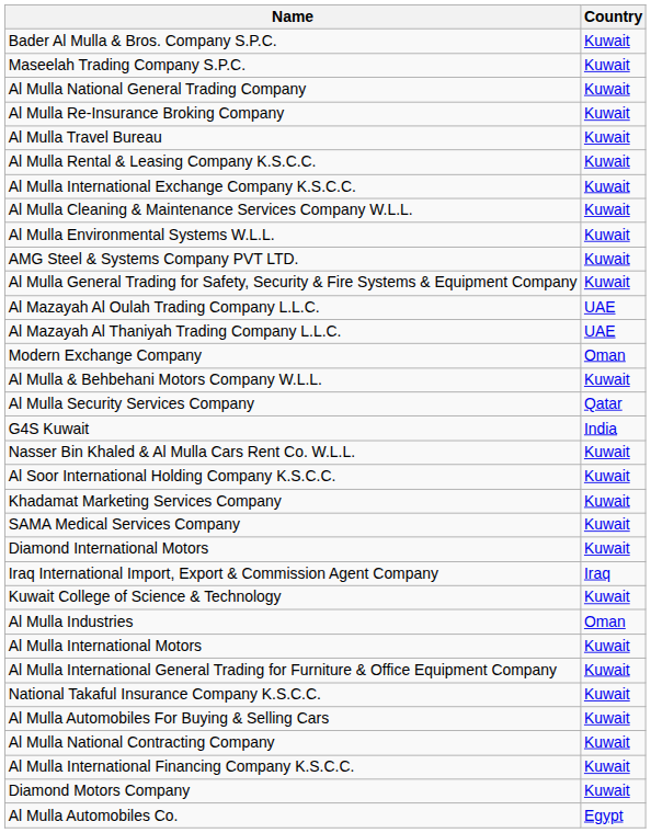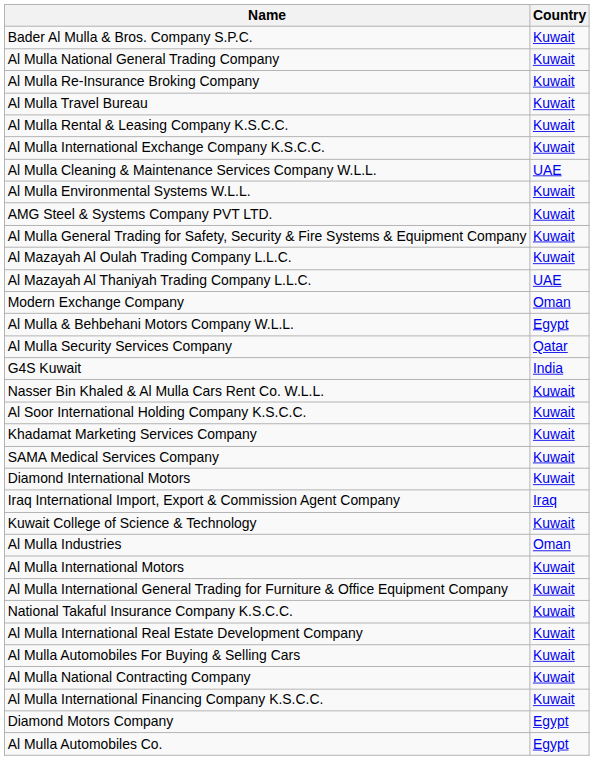 <table class="wikitable">
 <tr>
 <th>Name</th>
 <th>Country</th>
 </tr>
 <tr>
 <td>Bader Al Mulla & Bros. Company S.P.C.</td>
-<td> <a href='#'>Kuwait</a></td>
-</tr>
-<tr>
-<td>Maseelah Trading Company S.P.C.</td>
 <td> <a href='#'>Kuwait</a></td>
 </tr>
 <tr>
 <td>Al Mulla National General Trading Company</td>
 <td> <a href='#'>Kuwait</a></td>
 </tr>
 <tr>
 <td>Al Mulla Re-Insurance Broking Company</td>
 <td> <a href='#'>Kuwait</a></td>
 </tr>
 <tr>
 <td>Al Mulla Travel Bureau</td>
 <td> <a href='#'>Kuwait</a></td>
 </tr>
 <tr>
 <td>Al Mulla Rental & Leasing Company K.S.C.C.</td>
 <td> <a href='#'>Kuwait</a></td>
 </tr>
 <tr>
 <td>Al Mulla International Exchange Company K.S.C.C.</td>
 <td> <a href='#'>Kuwait</a></td>
 </tr>
 <tr>
 <td>Al Mulla Cleaning & Maintenance Services Company W.L.L.</td>
-<td> <a href='#'>Kuwait</a></td>
+<td> <a href='#'>UAE</a></td>
 </tr>
 <tr>
 <td>Al Mulla Environmental Systems W.L.L.</td>
 <td> <a href='#'>Kuwait</a></td>
 </tr>
 <tr>
 <td>AMG Steel & Systems Company PVT LTD.</td>
 <td> <a href='#'>Kuwait</a></td>
 </tr>
 <tr>
 <td>Al Mulla General Trading for Safety, Security & Fire Systems & Equipment Company</td>
 <td> <a href='#'>Kuwait</a></td>
 </tr>
 <tr>
 <td>Al Mazayah Al Oulah Trading Company L.L.C.</td>
-<td> <a href='#'>UAE</a></td>
+<td> <a href='#'>Kuwait</a></td>
 </tr>
 <tr>
 <td>Al Mazayah Al Thaniyah Trading Company L.L.C.</td>
 <td> <a href='#'>UAE</a></td>
 </tr>
 <tr>
 <td>Modern Exchange Company</td>
 <td> <a href='#'>Oman</a></td>
 </tr>
 <tr>
 <td>Al Mulla & Behbehani Motors Company W.L.L.</td>
-<td> <a href='#'>Kuwait</a></td>
+<td> <a href='#'>Egypt</a></td>
 </tr>
 <tr>
 <td>Al Mulla Security Services Company</td>
 <td> <a href='#'>Qatar</a></td>
 </tr>
 <tr>
 <td>G4S Kuwait</td>
 <td> <a href='#'>India</a></td>
 </tr>
 <tr>
 <td>Nasser Bin Khaled & Al Mulla Cars Rent Co. W.L.L.</td>
 <td> <a href='#'>Kuwait</a></td>
 </tr>
 <tr>
 <td>Al Soor International Holding Company K.S.C.C.</td>
 <td> <a href='#'>Kuwait</a></td>
 </tr>
 <tr>
 <td>Khadamat Marketing Services Company</td>
 <td> <a href='#'>Kuwait</a></td>
 </tr>
 <tr>
 <td>SAMA Medical Services Company</td>
 <td> <a href='#'>Kuwait</a></td>
 </tr>
 <tr>
 <td>Diamond International Motors</td>
 <td> <a href='#'>Kuwait</a></td>
 </tr>
 <tr>
 <td>Iraq International Import, Export & Commission Agent Company</td>
 <td> <a href='#'>Iraq</a></td>
 </tr>
 <tr>
 <td>Kuwait College of Science & Technology</td>
 <td> <a href='#'>Kuwait</a></td>
 </tr>
 <tr>
 <td>Al Mulla Industries</td>
 <td> <a href='#'>Oman</a></td>
 </tr>
 <tr>
 <td>Al Mulla International Motors</td>
 <td> <a href='#'>Kuwait</a></td>
 </tr>
 <tr>
 <td>Al Mulla International General Trading for Furniture & Office Equipment Company</td>
 <td> <a href='#'>Kuwait</a></td>
 </tr>
 <tr>
 <td>National Takaful Insurance Company K.S.C.C.</td>
 <td> <a href='#'>Kuwait</a></td>
 </tr>
 <tr>
+<td>Al Mulla International Real Estate Development Company</td>
+<td> <a href='#'>Kuwait</a></td>
+</tr>
+<tr>
 <td>Al Mulla Automobiles For Buying & Selling Cars</td>
 <td> <a href='#'>Kuwait</a></td>
 </tr>
 <tr>
 <td>Al Mulla National Contracting Company</td>
 <td> <a href='#'>Kuwait</a></td>
 </tr>
 <tr>
 <td>Al Mulla International Financing Company K.S.C.C.</td>
 <td> <a href='#'>Kuwait</a></td>
 </tr>
 <tr>
 <td>Diamond Motors Company</td>
-<td> <a href='#'>Kuwait</a></td>
+<td> <a href='#'>Egypt</a></td>
 </tr>
 <tr>
 <td>Al Mulla Automobiles Co.</td>
 <td> <a href='#'>Egypt</a></td>
 </tr>
 </table>
